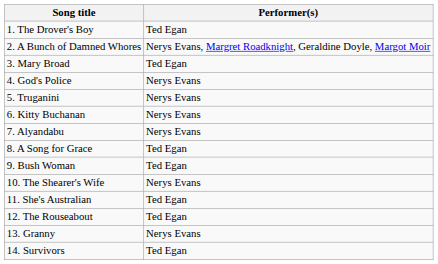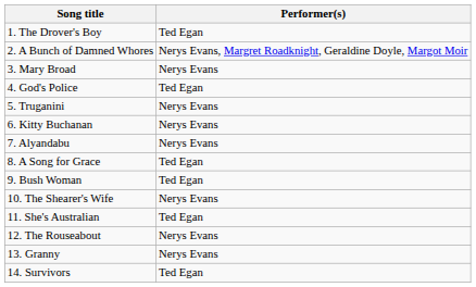 <table class="wikitable" border="1">
 <tr>
 <th>Song title</th>
 <th>Performer(s)</th>
 </tr>
 <tr>
 <td>1. The Drover's Boy</td>
 <td>Ted Egan</td>
 </tr>
 <tr>
 <td>2. A Bunch of Damned Whores</td>
 <td>Nerys Evans, <a href='#'>Margret Roadknight</a>, Geraldine Doyle, <a href='#'>Margot Moir</a></td>
 </tr>
 <tr>
 <td>3. Mary Broad</td>
-<td>Ted Egan</td>
+<td>Nerys Evans</td>
 </tr>
 <tr>
 <td>4. God's Police</td>
-<td>Nerys Evans</td>
+<td>Ted Egan</td>
 </tr>
 <tr>
 <td>5. Truganini</td>
 <td>Nerys Evans</td>
 </tr>
 <tr>
 <td>6. Kitty Buchanan</td>
 <td>Nerys Evans</td>
 </tr>
 <tr>
 <td>7. Alyandabu</td>
 <td>Nerys Evans</td>
 </tr>
 <tr>
 <td>8. A Song for Grace</td>
 <td>Ted Egan</td>
 </tr>
 <tr>
 <td>9. Bush Woman</td>
 <td>Ted Egan</td>
 </tr>
 <tr>
 <td>10. The Shearer's Wife</td>
 <td>Nerys Evans</td>
 </tr>
 <tr>
 <td>11. She's Australian</td>
 <td>Ted Egan</td>
 </tr>
 <tr>
 <td>12. The Rouseabout</td>
-<td>Ted Egan</td>
+<td>Nerys Evans</td>
 </tr>
 <tr>
 <td>13. Granny</td>
 <td>Nerys Evans</td>
 </tr>
 <tr>
 <td>14. Survivors</td>
 <td>Ted Egan</td>
 </tr>
 </table>
